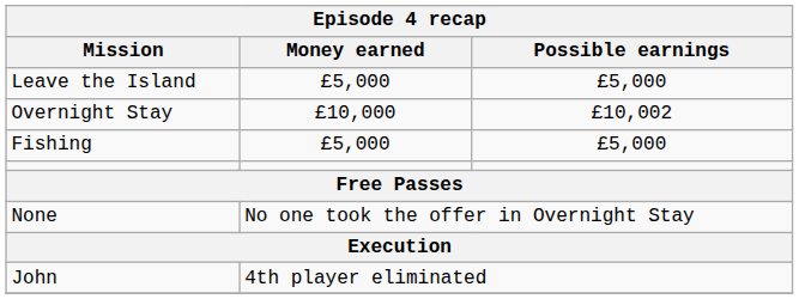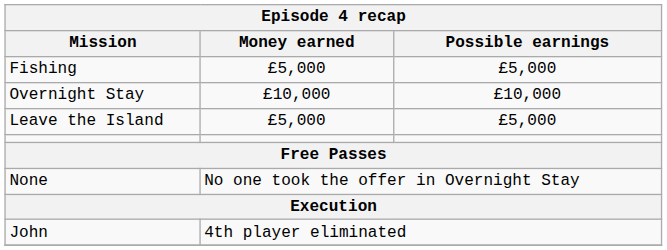 <table class="wikitable" style="font-size: 95%; margin: 10px" align="right" width="40%">
 <tr>
 <th colspan=3>Episode 4 recap</th>
 </tr>
 <tr>
 <th>Mission</th>
 <th>Money earned</th>
 <th>Possible earnings</th>
 </tr>
 <tr>
-<td>Leave the Island</td>
+<td>Fishing</td>
 <td align="center">£5,000</td>
 <td align="center">£5,000</td>
 </tr>
 <tr>
 <td>Overnight Stay</td>
 <td align="center">£10,000</td>
-<td align="center">£10,002</td>
+<td align="center">£10,000</td>
 </tr>
 <tr>
-<td>Fishing</td>
+<td>Leave the Island</td>
 <td align="center">£5,000</td>
 <td align="center">£5,000</td>
 </tr>
 <tr>
 <td><strong></strong></td>
 <td align="center"><strong></strong></td>
 <td align="center"><strong></strong></td>
 </tr>
 <tr>
 <th colspan=3>Free Passes</th>
 </tr>
 <tr>
 <td>None</td>
 <td colspan=2>No one took the offer in Overnight Stay</td>
 </tr>
 <tr>
 <th colspan=3>Execution</th>
 </tr>
 <tr>
 <td>John</td>
 <td colspan=2>4th player eliminated</td>
 </tr>
 <tr>
 </tr>
 </table>
